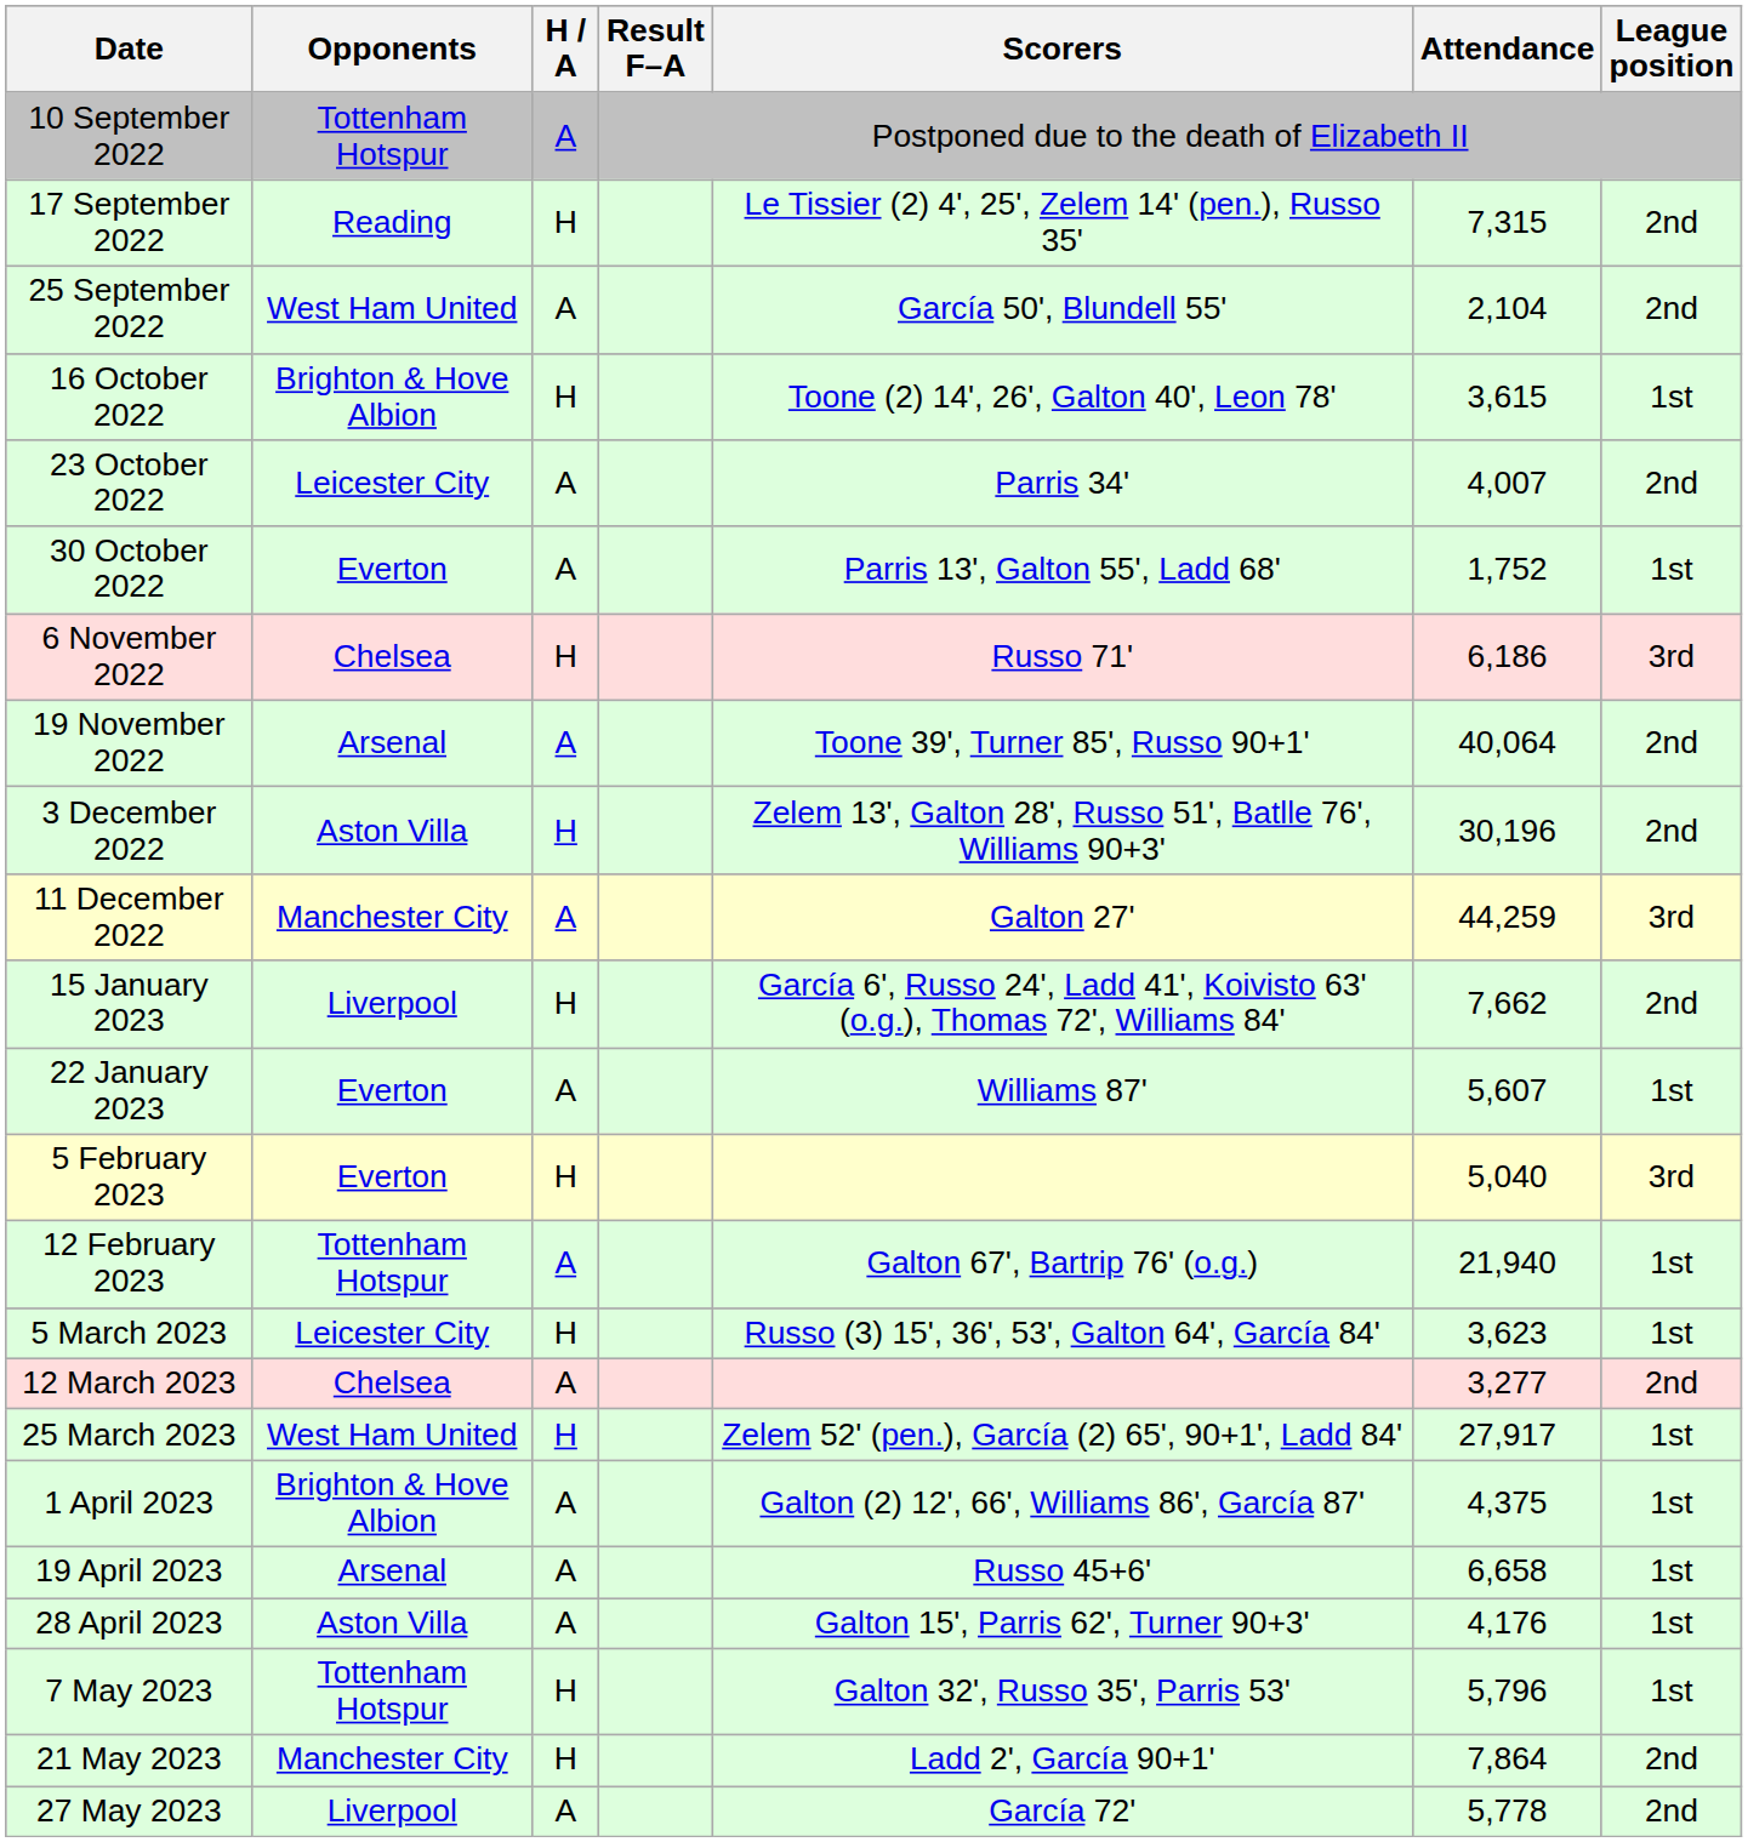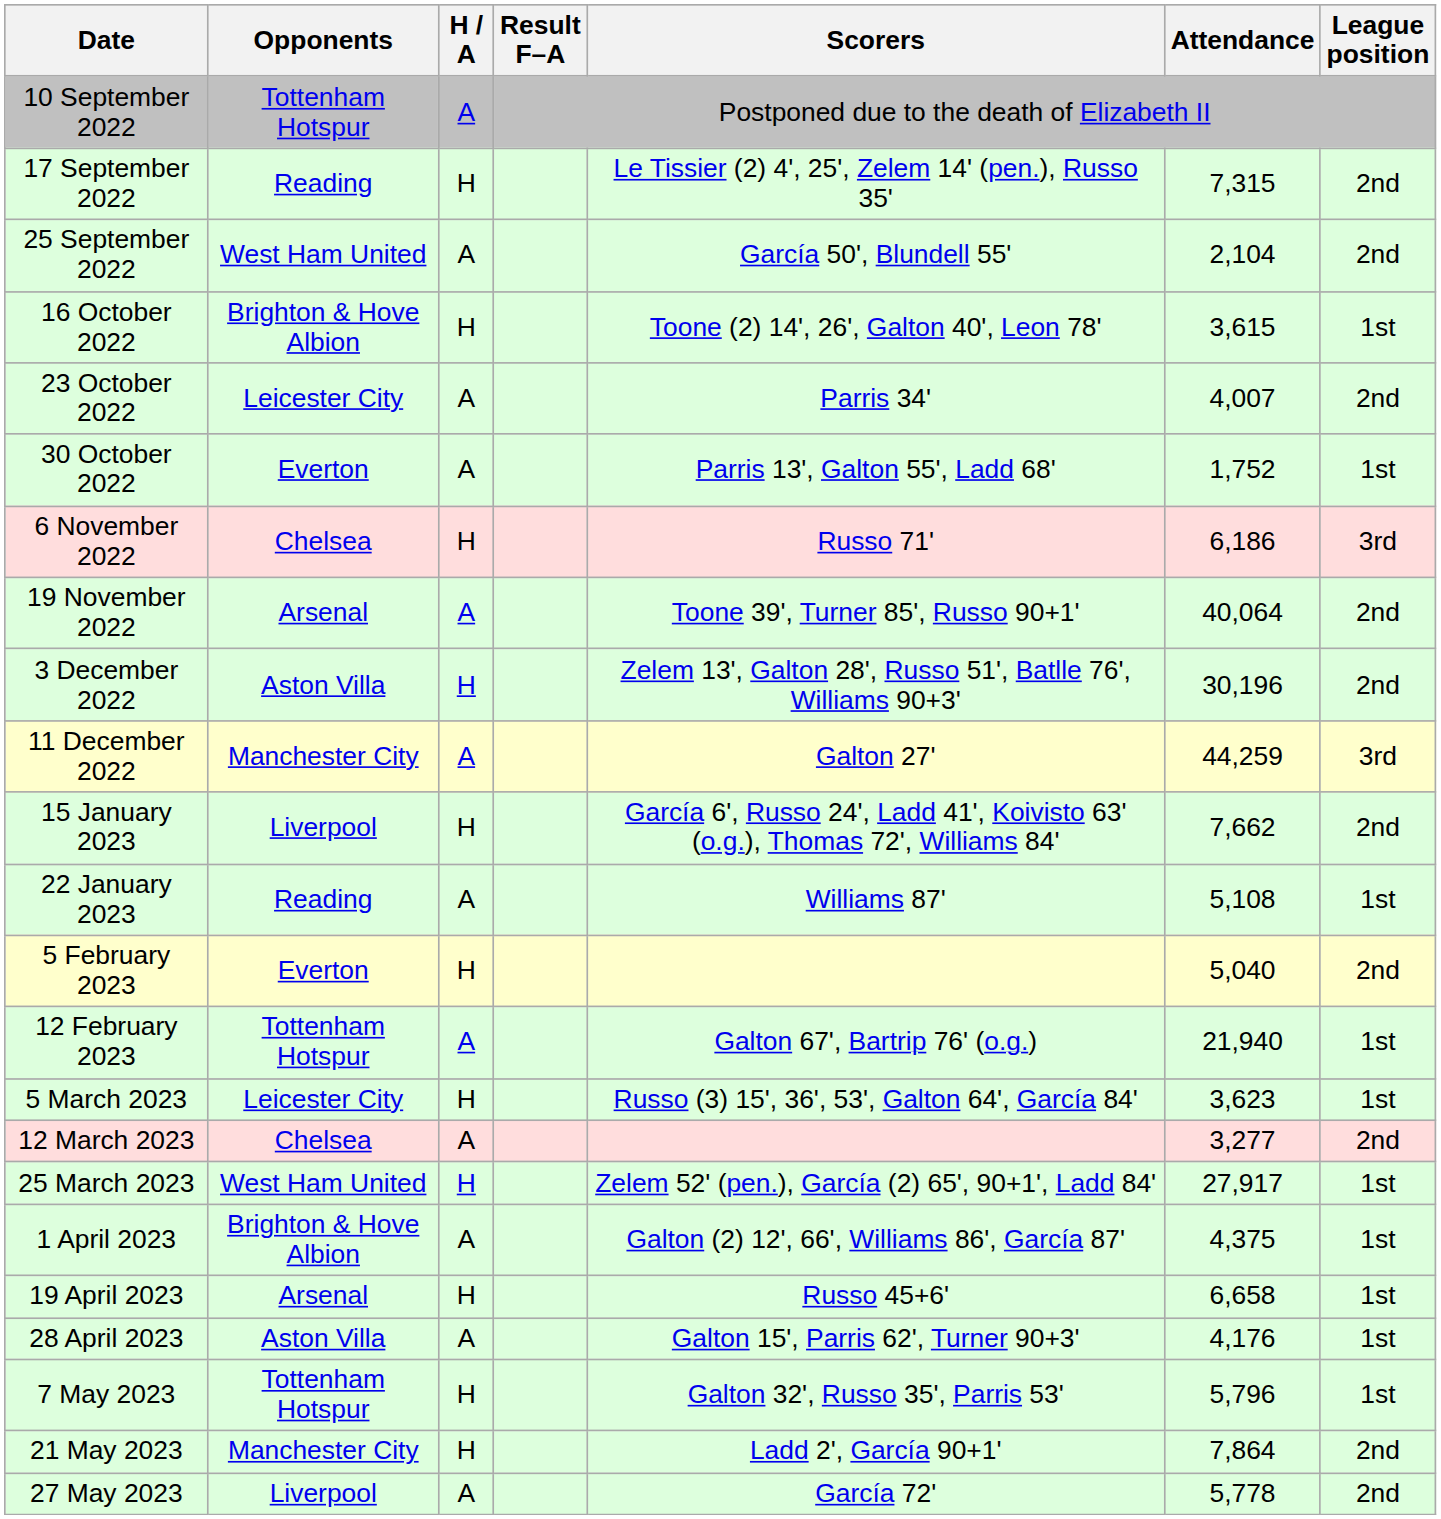 <table class="wikitable" style="text-align:center">
 <tr>
 <th>Date</th>
 <th>Opponents</th>
 <th>H / A</th>
 <th>Result<br>F–A</th>
 <th>Scorers</th>
 <th>Attendance</th>
 <th>League<br>position</th>
 </tr>
 <tr bgcolor=#C0C0C0>
 <td>10 September 2022</td>
 <td><a href='#'>Tottenham Hotspur</a></td>
 <td><a href='#'>A</a></td>
 <td colspan=4>Postponed due to the death of <a href='#'>Elizabeth II</a></td>
 </tr>
 <tr bgcolor=#ddffdd>
 <td>17 September 2022</td>
 <td><a href='#'>Reading</a></td>
 <td>H</td>
 <td></td>
 <td><a href='#'>Le Tissier</a> (2) 4', 25', <a href='#'>Zelem</a> 14' (<a href='#'>pen.</a>), <a href='#'>Russo</a> 35'</td>
 <td>7,315</td>
 <td>2nd</td>
 </tr>
 <tr bgcolor=#ddffdd>
 <td>25 September 2022</td>
 <td><a href='#'>West Ham United</a></td>
 <td>A</td>
 <td></td>
 <td><a href='#'>García</a> 50', <a href='#'>Blundell</a> 55'</td>
 <td>2,104</td>
 <td>2nd</td>
 </tr>
 <tr bgcolor=#ddffdd>
 <td>16 October 2022</td>
 <td><a href='#'>Brighton & Hove Albion</a></td>
 <td>H</td>
 <td></td>
 <td><a href='#'>Toone</a> (2) 14', 26', <a href='#'>Galton</a> 40', <a href='#'>Leon</a> 78'</td>
 <td>3,615</td>
 <td>1st</td>
 </tr>
 <tr bgcolor=#ddffdd>
 <td>23 October 2022</td>
 <td><a href='#'>Leicester City</a></td>
 <td>A</td>
 <td></td>
 <td><a href='#'>Parris</a> 34'</td>
 <td>4,007</td>
 <td>2nd</td>
 </tr>
 <tr bgcolor=#ddffdd>
 <td>30 October 2022</td>
 <td><a href='#'>Everton</a></td>
 <td>A</td>
 <td></td>
 <td><a href='#'>Parris</a> 13', <a href='#'>Galton</a> 55', <a href='#'>Ladd</a> 68'</td>
 <td>1,752</td>
 <td>1st</td>
 </tr>
 <tr bgcolor=#ffdddd>
 <td>6 November 2022</td>
 <td><a href='#'>Chelsea</a></td>
 <td>H</td>
 <td></td>
 <td><a href='#'>Russo</a> 71'</td>
 <td>6,186</td>
 <td>3rd</td>
 </tr>
 <tr bgcolor=#ddffdd>
 <td>19 November 2022</td>
 <td><a href='#'>Arsenal</a></td>
 <td><a href='#'>A</a></td>
 <td></td>
 <td><a href='#'>Toone</a> 39', <a href='#'>Turner</a> 85', <a href='#'>Russo</a> 90+1'</td>
 <td>40,064</td>
 <td>2nd</td>
 </tr>
 <tr bgcolor=#ddffdd>
 <td>3 December 2022</td>
 <td><a href='#'>Aston Villa</a></td>
 <td><a href='#'>H</a></td>
 <td></td>
 <td><a href='#'>Zelem</a> 13', <a href='#'>Galton</a> 28', <a href='#'>Russo</a> 51', <a href='#'>Batlle</a> 76', <a href='#'>Williams</a> 90+3'</td>
 <td>30,196</td>
 <td>2nd</td>
 </tr>
 <tr bgcolor=#ffffcc>
 <td>11 December 2022</td>
 <td><a href='#'>Manchester City</a></td>
 <td><a href='#'>A</a></td>
 <td></td>
 <td><a href='#'>Galton</a> 27'</td>
 <td>44,259</td>
 <td>3rd</td>
 </tr>
 <tr bgcolor=#ddffdd>
 <td>15 January 2023</td>
 <td><a href='#'>Liverpool</a></td>
 <td>H</td>
 <td></td>
 <td><a href='#'>García</a> 6', <a href='#'>Russo</a> 24', <a href='#'>Ladd</a> 41', <a href='#'>Koivisto</a> 63' (<a href='#'>o.g.</a>), <a href='#'>Thomas</a> 72', <a href='#'>Williams</a> 84'</td>
 <td>7,662</td>
 <td>2nd</td>
 </tr>
 <tr bgcolor=#ddffdd>
 <td>22 January 2023</td>
-<td><a href='#'>Everton</a></td>
+<td><a href='#'>Reading</a></td>
 <td>A</td>
 <td></td>
 <td><a href='#'>Williams</a> 87'</td>
-<td>5,607</td>
+<td>5,108</td>
 <td>1st</td>
 </tr>
 <tr bgcolor=#ffffcc>
 <td>5 February 2023</td>
 <td><a href='#'>Everton</a></td>
 <td>H</td>
 <td></td>
 <td></td>
 <td>5,040</td>
-<td>3rd</td>
+<td>2nd</td>
 </tr>
 <tr bgcolor=#ddffdd>
 <td>12 February 2023</td>
 <td><a href='#'>Tottenham Hotspur</a></td>
 <td><a href='#'>A</a></td>
 <td></td>
 <td><a href='#'>Galton</a> 67', <a href='#'>Bartrip</a> 76' (<a href='#'>o.g.</a>)</td>
 <td>21,940</td>
 <td>1st</td>
 </tr>
 <tr bgcolor=#ddffdd>
 <td>5 March 2023</td>
 <td><a href='#'>Leicester City</a></td>
 <td>H</td>
 <td></td>
 <td><a href='#'>Russo</a> (3) 15', 36', 53', <a href='#'>Galton</a> 64', <a href='#'>García</a> 84'</td>
 <td>3,623</td>
 <td>1st</td>
 </tr>
 <tr bgcolor=#ffdddd>
 <td>12 March 2023</td>
 <td><a href='#'>Chelsea</a></td>
 <td>A</td>
 <td></td>
 <td></td>
 <td>3,277</td>
 <td>2nd</td>
 </tr>
 <tr bgcolor=#ddffdd>
 <td>25 March 2023</td>
 <td><a href='#'>West Ham United</a></td>
 <td><a href='#'>H</a></td>
 <td></td>
 <td><a href='#'>Zelem</a> 52' (<a href='#'>pen.</a>), <a href='#'>García</a> (2) 65', 90+1', <a href='#'>Ladd</a> 84'</td>
 <td>27,917</td>
 <td>1st</td>
 </tr>
 <tr bgcolor=#ddffdd>
 <td>1 April 2023</td>
 <td><a href='#'>Brighton & Hove Albion</a></td>
 <td>A</td>
 <td></td>
 <td><a href='#'>Galton</a> (2) 12', 66', <a href='#'>Williams</a> 86', <a href='#'>García</a> 87'</td>
 <td>4,375</td>
 <td>1st</td>
 </tr>
 <tr bgcolor=#ddffdd>
 <td>19 April 2023</td>
 <td><a href='#'>Arsenal</a></td>
-<td>A</td>
+<td>H</td>
 <td></td>
 <td><a href='#'>Russo</a> 45+6'</td>
 <td>6,658</td>
 <td>1st</td>
 </tr>
 <tr bgcolor=#ddffdd>
 <td>28 April 2023</td>
 <td><a href='#'>Aston Villa</a></td>
 <td>A</td>
 <td></td>
 <td><a href='#'>Galton</a> 15', <a href='#'>Parris</a> 62', <a href='#'>Turner</a> 90+3'</td>
 <td>4,176</td>
 <td>1st</td>
 </tr>
 <tr bgcolor=#ddffdd>
 <td>7 May 2023</td>
 <td><a href='#'>Tottenham Hotspur</a></td>
 <td>H</td>
 <td></td>
 <td><a href='#'>Galton</a> 32', <a href='#'>Russo</a> 35', <a href='#'>Parris</a> 53'</td>
 <td>5,796</td>
 <td>1st</td>
 </tr>
 <tr bgcolor=#ddffdd>
 <td>21 May 2023</td>
 <td><a href='#'>Manchester City</a></td>
 <td>H</td>
 <td></td>
 <td><a href='#'>Ladd</a> 2', <a href='#'>García</a> 90+1'</td>
 <td>7,864</td>
 <td>2nd</td>
 </tr>
 <tr bgcolor=#ddffdd>
 <td>27 May 2023</td>
 <td><a href='#'>Liverpool</a></td>
 <td>A</td>
 <td></td>
 <td><a href='#'>García</a> 72'</td>
 <td>5,778</td>
 <td>2nd</td>
 </tr>
 </table>
